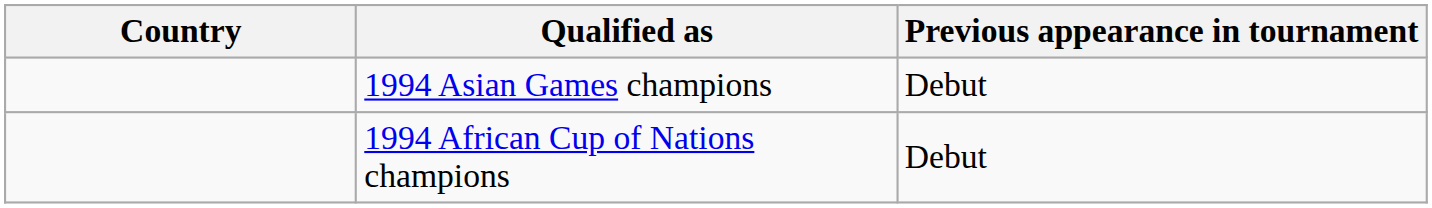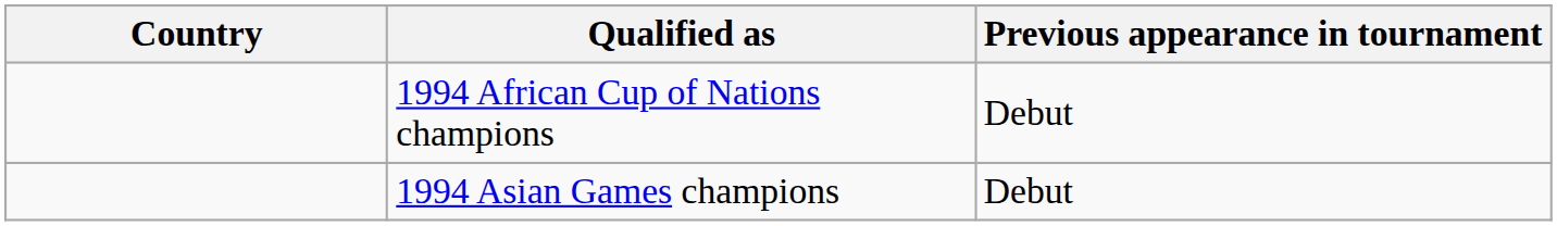 <table class="wikitable sortable" style="text-align:left;">
 <tr>
 <th style="width:160px;">Country</th>
 <th style="width:250px;">Qualified as</th>
 <th>Previous appearance in tournament</th>
 </tr>
 <tr>
 <td></td>
-<td><a href='#'>1994 Asian Games</a> champions</td>
+<td><a href='#'>1994 African Cup of Nations</a> champions</td>
 <td>Debut</td>
 </tr>
 <tr>
 <td></td>
-<td><a href='#'>1994 African Cup of Nations</a> champions</td>
+<td><a href='#'>1994 Asian Games</a> champions</td>
 <td>Debut</td>
 </tr>
 </table>
